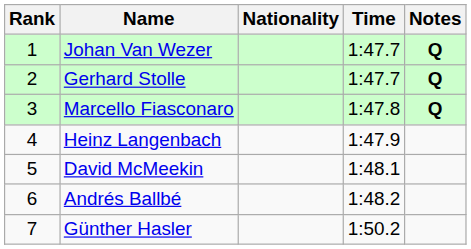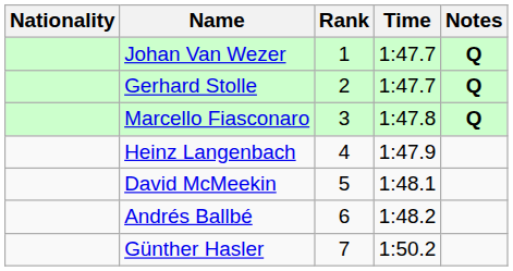 <table class="wikitable sortable" style="text-align:center">
 <tr>
+<th>Nationality</th>
+<th>Name</th>
 <th>Rank</th>
-<th>Name</th>
-<th>Nationality</th>
 <th>Time</th>
 <th>Notes</th>
 </tr>
 <tr bgcolor=ccffcc>
+<td align=left></td>
+<td align=left><a href='#'>Johan Van Wezer</a></td>
 <td>1</td>
-<td align=left><a href='#'>Johan Van Wezer</a></td>
-<td align=left></td>
 <td>1:47.7</td>
 <td><strong>Q</strong></td>
 </tr>
 <tr bgcolor=ccffcc>
+<td align=left></td>
+<td align=left><a href='#'>Gerhard Stolle</a></td>
 <td>2</td>
-<td align=left><a href='#'>Gerhard Stolle</a></td>
-<td align=left></td>
 <td>1:47.7</td>
 <td><strong>Q</strong></td>
 </tr>
 <tr bgcolor=ccffcc>
+<td align=left></td>
+<td align=left><a href='#'>Marcello Fiasconaro</a></td>
 <td>3</td>
-<td align=left><a href='#'>Marcello Fiasconaro</a></td>
-<td align=left></td>
 <td>1:47.8</td>
 <td><strong>Q</strong></td>
 </tr>
 <tr>
+<td align=left></td>
+<td align=left><a href='#'>Heinz Langenbach</a></td>
 <td>4</td>
-<td align=left><a href='#'>Heinz Langenbach</a></td>
-<td align=left></td>
 <td>1:47.9</td>
 <td></td>
 </tr>
 <tr>
+<td align=left></td>
+<td align=left><a href='#'>David McMeekin</a></td>
 <td>5</td>
-<td align=left><a href='#'>David McMeekin</a></td>
-<td align=left></td>
 <td>1:48.1</td>
 <td></td>
 </tr>
 <tr>
+<td align=left></td>
+<td align=left><a href='#'>Andrés Ballbé</a></td>
 <td>6</td>
-<td align=left><a href='#'>Andrés Ballbé</a></td>
-<td align=left></td>
 <td>1:48.2</td>
 <td></td>
 </tr>
 <tr>
+<td align=left></td>
+<td align=left><a href='#'>Günther Hasler</a></td>
 <td>7</td>
-<td align=left><a href='#'>Günther Hasler</a></td>
-<td align=left></td>
 <td>1:50.2</td>
 <td></td>
 </tr>
 </table>
